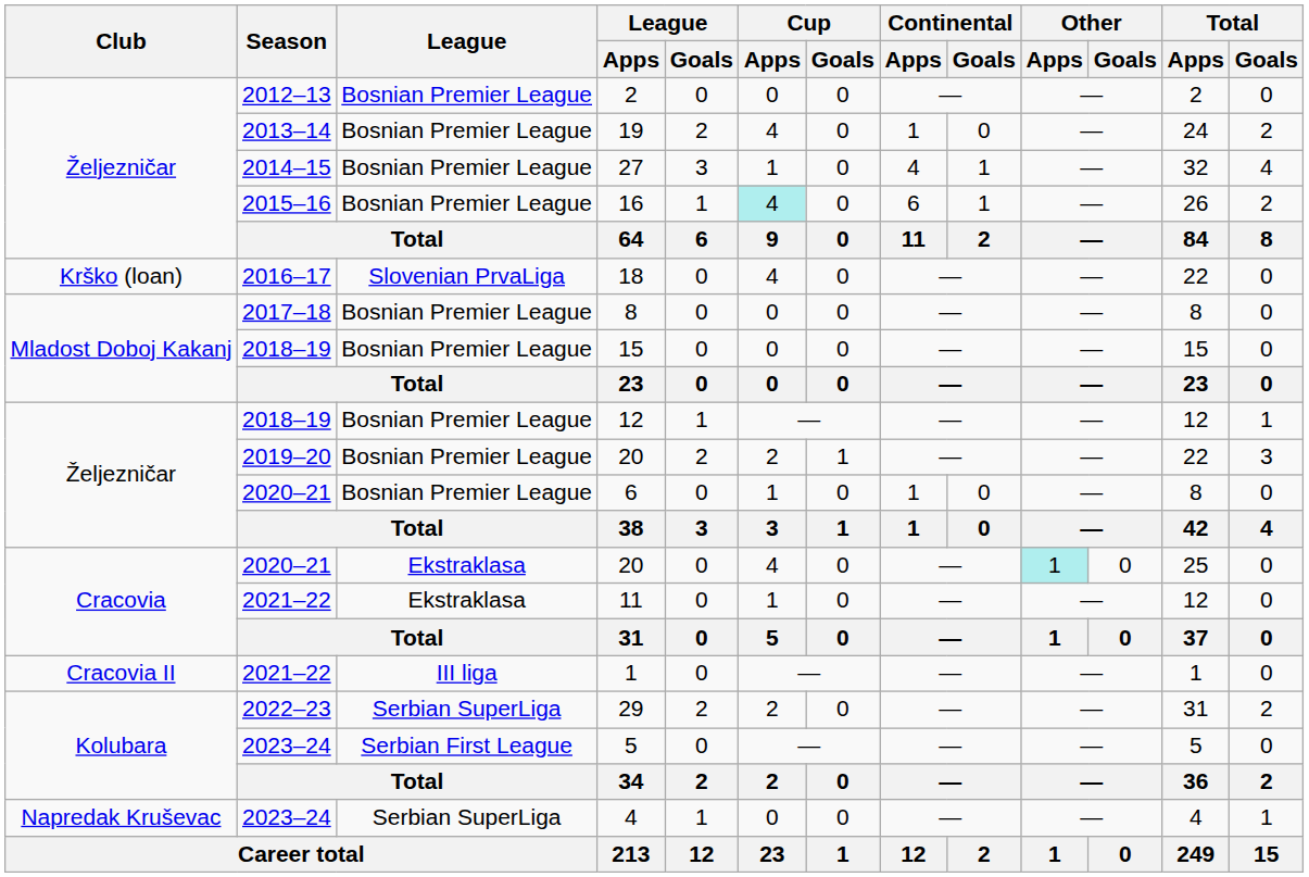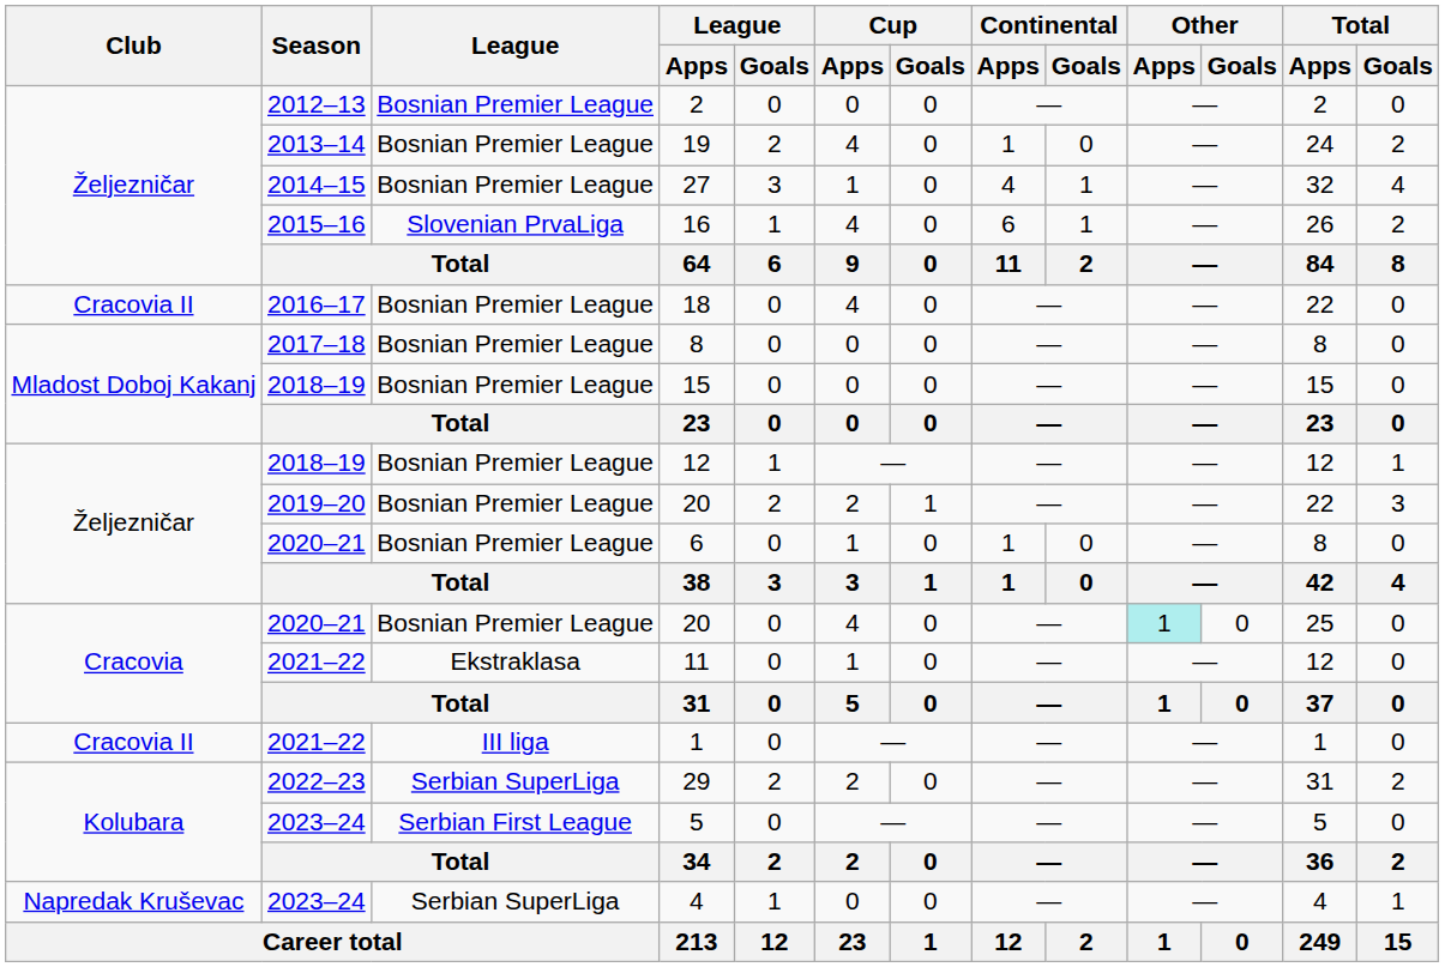 <table class="wikitable" style="text-align:center">
 <tr>
 <th rowspan="2">Club</th>
 <th rowspan="2">Season</th>
 <th rowspan="2">League</th>
 <th colspan="2">League</th>
 <th colspan="2">Cup</th>
 <th colspan="2">Continental</th>
 <th colspan="2">Other</th>
 <th colspan="2">Total</th>
 </tr>
 <tr>
 <th>Apps</th>
 <th>Goals</th>
 <th>Apps</th>
 <th>Goals</th>
 <th>Apps</th>
 <th>Goals</th>
 <th>Apps</th>
 <th>Goals</th>
 <th>Apps</th>
 <th>Goals</th>
 </tr>
 <tr>
 <td rowspan=5><a href='#'>Željezničar</a></td>
 <td><a href='#'>2012–13</a></td>
 <td><a href='#'>Bosnian Premier League</a></td>
 <td>2</td>
 <td>0</td>
 <td>0</td>
 <td>0</td>
 <td colspan=2>—</td>
 <td colspan=2>—</td>
 <td>2</td>
 <td>0</td>
 </tr>
 <tr>
 <td><a href='#'>2013–14</a></td>
 <td>Bosnian Premier League</td>
 <td>19</td>
 <td>2</td>
 <td>4</td>
 <td>0</td>
 <td>1</td>
 <td>0</td>
 <td colspan=2>—</td>
 <td>24</td>
 <td>2</td>
 </tr>
 <tr>
 <td><a href='#'>2014–15</a></td>
 <td>Bosnian Premier League</td>
 <td>27</td>
 <td>3</td>
 <td>1</td>
 <td>0</td>
 <td>4</td>
 <td>1</td>
 <td colspan=2>—</td>
 <td>32</td>
 <td>4</td>
 </tr>
 <tr>
 <td><a href='#'>2015–16</a></td>
-<td>Bosnian Premier League</td>
+<td><a href='#'>Slovenian PrvaLiga</a></td>
 <td>16</td>
 <td>1</td>
-<td style="background: paleturquoise;">4</td>
+<td>4</td>
 <td>0</td>
 <td>6</td>
 <td>1</td>
 <td colspan=2>—</td>
 <td>26</td>
 <td>2</td>
 </tr>
 <tr>
 <th colspan=2>Total</th>
 <th>64</th>
 <th>6</th>
 <th>9</th>
 <th>0</th>
 <th>11</th>
 <th>2</th>
 <th colspan=2>—</th>
 <th>84</th>
 <th>8</th>
 </tr>
 <tr>
-<td><a href='#'>Krško</a> (loan)</td>
+<td><a href='#'>Cracovia II</a></td>
 <td><a href='#'>2016–17</a></td>
-<td><a href='#'>Slovenian PrvaLiga</a></td>
+<td>Bosnian Premier League</td>
 <td>18</td>
 <td>0</td>
 <td>4</td>
 <td>0</td>
 <td colspan=2>—</td>
 <td colspan=2>—</td>
 <td>22</td>
 <td>0</td>
 </tr>
 <tr>
 <td rowspan=3><a href='#'>Mladost Doboj Kakanj</a></td>
 <td><a href='#'>2017–18</a></td>
 <td>Bosnian Premier League</td>
 <td>8</td>
 <td>0</td>
 <td>0</td>
 <td>0</td>
 <td colspan=2>—</td>
 <td colspan=2>—</td>
 <td>8</td>
 <td>0</td>
 </tr>
 <tr>
 <td><a href='#'>2018–19</a></td>
 <td>Bosnian Premier League</td>
 <td>15</td>
 <td>0</td>
 <td>0</td>
 <td>0</td>
 <td colspan=2>—</td>
 <td colspan=2>—</td>
 <td>15</td>
 <td>0</td>
 </tr>
 <tr>
 <th colspan=2>Total</th>
 <th>23</th>
 <th>0</th>
 <th>0</th>
 <th>0</th>
 <th colspan=2>—</th>
 <th colspan=2>—</th>
 <th>23</th>
 <th>0</th>
 </tr>
 <tr>
 <td rowspan=4>Željezničar</td>
 <td><a href='#'>2018–19</a></td>
 <td>Bosnian Premier League</td>
 <td>12</td>
 <td>1</td>
 <td colspan=2>—</td>
 <td colspan=2>—</td>
 <td colspan=2>—</td>
 <td>12</td>
 <td>1</td>
 </tr>
 <tr>
 <td><a href='#'>2019–20</a></td>
 <td>Bosnian Premier League</td>
 <td>20</td>
 <td>2</td>
 <td>2</td>
 <td>1</td>
 <td colspan=2>—</td>
 <td colspan=2>—</td>
 <td>22</td>
 <td>3</td>
 </tr>
 <tr>
 <td><a href='#'>2020–21</a></td>
 <td>Bosnian Premier League</td>
 <td>6</td>
 <td>0</td>
 <td>1</td>
 <td>0</td>
 <td>1</td>
 <td>0</td>
 <td colspan=2>—</td>
 <td>8</td>
 <td>0</td>
 </tr>
 <tr>
 <th colspan=2>Total</th>
 <th>38</th>
 <th>3</th>
 <th>3</th>
 <th>1</th>
 <th>1</th>
 <th>0</th>
 <th colspan=2>—</th>
 <th>42</th>
 <th>4</th>
 </tr>
 <tr>
 <td rowspan=3><a href='#'>Cracovia</a></td>
 <td><a href='#'>2020–21</a></td>
-<td><a href='#'>Ekstraklasa</a></td>
+<td>Bosnian Premier League</td>
 <td>20</td>
 <td>0</td>
 <td>4</td>
 <td>0</td>
 <td colspan=2>—</td>
 <td style="background: paleturquoise;">1</td>
 <td>0</td>
 <td>25</td>
 <td>0</td>
 </tr>
 <tr>
 <td><a href='#'>2021–22</a></td>
 <td>Ekstraklasa</td>
 <td>11</td>
 <td>0</td>
 <td>1</td>
 <td>0</td>
 <td colspan=2>—</td>
 <td colspan=2>—</td>
 <td>12</td>
 <td>0</td>
 </tr>
 <tr>
 <th colspan=2>Total</th>
 <th>31</th>
 <th>0</th>
 <th>5</th>
 <th>0</th>
 <th colspan=2>—</th>
 <th>1</th>
 <th>0</th>
 <th>37</th>
 <th>0</th>
 </tr>
 <tr>
 <td><a href='#'>Cracovia II</a></td>
 <td><a href='#'>2021–22</a></td>
 <td><a href='#'>III liga</a></td>
 <td>1</td>
 <td>0</td>
 <td colspan=2>—</td>
 <td colspan=2>—</td>
 <td colspan=2>—</td>
 <td>1</td>
 <td>0</td>
 </tr>
 <tr>
 <td rowspan=3><a href='#'>Kolubara</a></td>
 <td><a href='#'>2022–23</a></td>
 <td><a href='#'>Serbian SuperLiga</a></td>
 <td>29</td>
 <td>2</td>
 <td>2</td>
 <td>0</td>
 <td colspan=2>—</td>
 <td colspan=2>—</td>
 <td>31</td>
 <td>2</td>
 </tr>
 <tr>
 <td><a href='#'>2023–24</a></td>
 <td><a href='#'>Serbian First League</a></td>
 <td>5</td>
 <td>0</td>
 <td colspan=2>—</td>
 <td colspan=2>—</td>
 <td colspan=2>—</td>
 <td>5</td>
 <td>0</td>
 </tr>
 <tr>
 <th colspan=2>Total</th>
 <th>34</th>
 <th>2</th>
 <th>2</th>
 <th>0</th>
 <th colspan=2>—</th>
 <th colspan=2>—</th>
 <th>36</th>
 <th>2</th>
 </tr>
 <tr>
 <td><a href='#'>Napredak Kruševac</a></td>
 <td><a href='#'>2023–24</a></td>
 <td>Serbian SuperLiga</td>
 <td>4</td>
 <td>1</td>
 <td>0</td>
 <td>0</td>
 <td colspan=2>—</td>
 <td colspan=2>—</td>
 <td>4</td>
 <td>1</td>
 </tr>
 <tr>
 <th colspan=3>Career total</th>
 <th>213</th>
 <th>12</th>
 <th>23</th>
 <th>1</th>
 <th>12</th>
 <th>2</th>
 <th>1</th>
 <th>0</th>
 <th>249</th>
 <th>15</th>
 </tr>
 </table>
